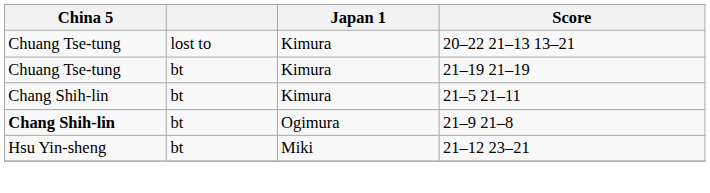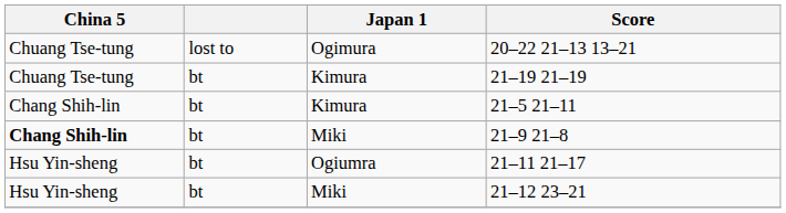 <table class="wikitable">
 <tr>
 <th width=150> China 5</th>
 <th width=100></th>
 <th width=150> Japan 1</th>
 <th width=250>Score</th>
 </tr>
 <tr>
 <td>Chuang Tse-tung</td>
 <td>lost to</td>
-<td>Kimura</td>
+<td>Ogimura</td>
 <td>20–22 21–13 13–21</td>
 </tr>
 <tr>
 <td>Chuang Tse-tung</td>
 <td>bt</td>
 <td>Kimura</td>
 <td>21–19 21–19</td>
 </tr>
 <tr>
 <td>Chang Shih-lin</td>
 <td>bt</td>
 <td>Kimura</td>
 <td>21–5 21–11</td>
 </tr>
 <tr>
 <td><strong>Chang Shih-lin</strong></td>
 <td>bt</td>
-<td>Ogimura</td>
+<td>Miki</td>
 <td>21–9 21–8</td>
+</tr>
+<tr>
+<td>Hsu Yin-sheng</td>
+<td>bt</td>
+<td>Ogiumra</td>
+<td>21–11 21–17</td>
 </tr>
 <tr>
 <td>Hsu Yin-sheng</td>
 <td>bt</td>
 <td>Miki</td>
 <td>21–12 23–21</td>
 </tr>
 <tr>
 </tr>
 </table>
